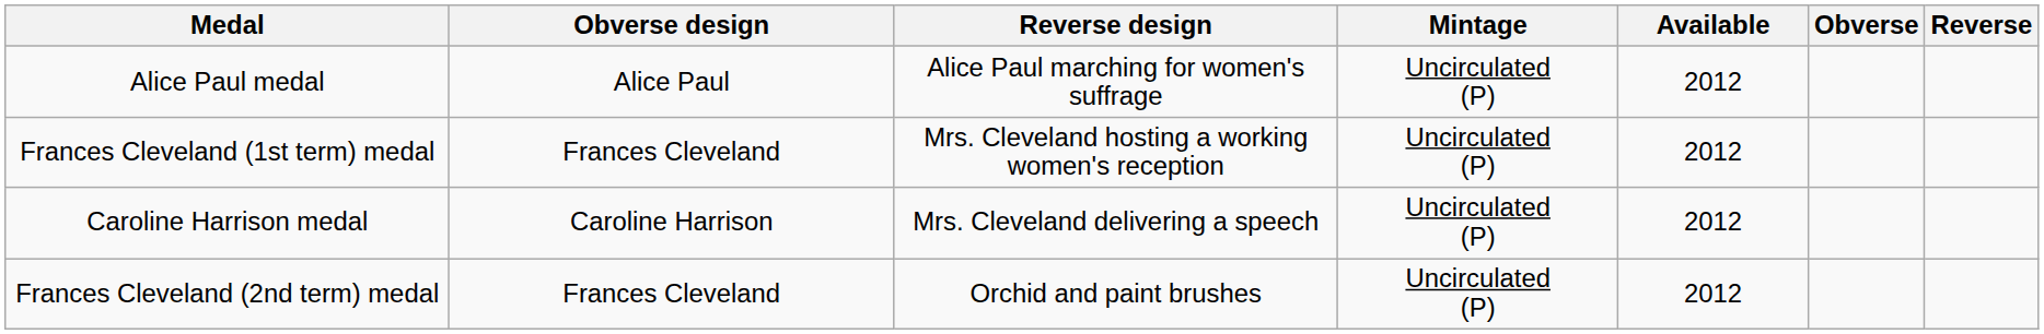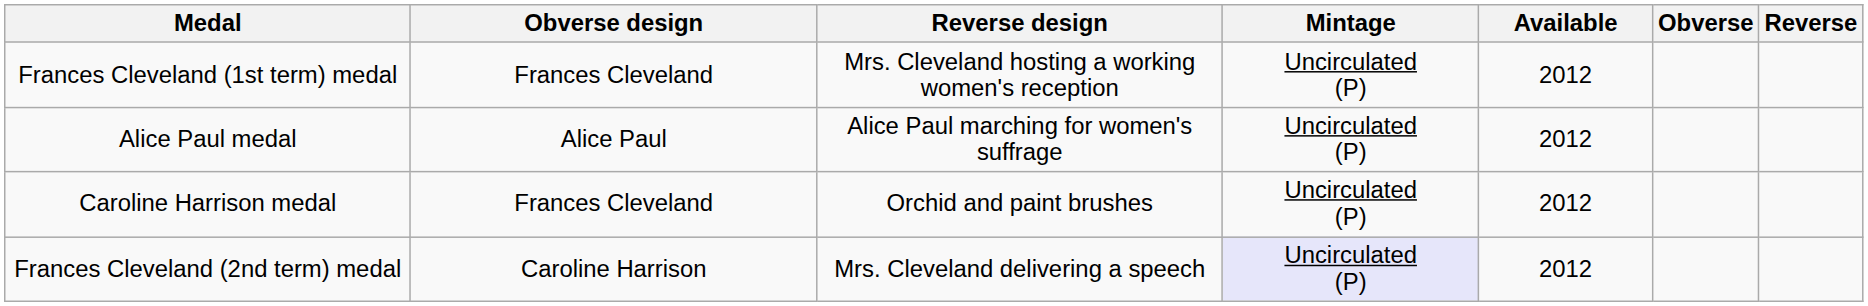 <table class="wikitable">
 <tr>
 <th width="25%">Medal</th>
 <th width="25%">Obverse design</th>
 <th width="25%">Reverse design</th>
 <th width="15%">Mintage</th>
 <th width="10%">Available</th>
 <th>Obverse</th>
 <th>Reverse</th>
 </tr>
 <tr>
+<td align="center">Frances Cleveland (1st term) medal</td>
+<td align="center">Frances Cleveland</td>
+<td align="center">Mrs. Cleveland hosting a working women's reception</td>
+<td align="center"><u>Uncirculated</u><br> (P)</td>
+<td align="center">2012</td>
+<td></td>
+<td></td>
+</tr>
+<tr>
 <td align="center">Alice Paul medal</td>
 <td align="center">Alice Paul</td>
 <td align="center">Alice Paul marching for women's suffrage</td>
 <td align="center"><u>Uncirculated</u><br> (P)</td>
 <td align="center">2012</td>
 <td></td>
 <td></td>
 </tr>
 <tr>
-<td align="center">Frances Cleveland (1st term) medal</td>
+<td align="center">Caroline Harrison medal</td>
 <td align="center">Frances Cleveland</td>
-<td align="center">Mrs. Cleveland hosting a working women's reception</td>
-<td align="center"><u>Uncirculated</u><br> (P)</td>
-<td align="center">2012</td>
-<td></td>
-<td></td>
-</tr>
-<tr>
-<td align="center">Caroline Harrison medal</td>
-<td align="center">Caroline Harrison</td>
-<td align="center">Mrs. Cleveland delivering a speech</td>
+<td align="center">Orchid and paint brushes</td>
 <td align="center"><u>Uncirculated</u><br> (P)</td>
 <td align="center">2012</td>
 <td></td>
 <td></td>
 </tr>
 <tr>
 <td align="center">Frances Cleveland (2nd term) medal</td>
-<td align="center">Frances Cleveland</td>
-<td align="center">Orchid and paint brushes</td>
-<td align="center"><u>Uncirculated</u><br> (P)</td>
+<td align="center">Caroline Harrison</td>
+<td align="center">Mrs. Cleveland delivering a speech</td>
+<td align="center" style="background: lavender;"><u>Uncirculated</u><br> (P)</td>
 <td align="center">2012</td>
 <td></td>
 <td></td>
 </tr>
 </table>
